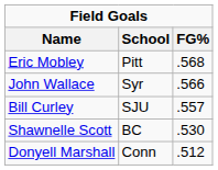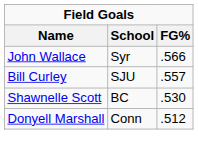 <table class="wikitable">
 <tr>
 <td colspan=3 style="text-align:center;"><strong>Field Goals</strong></td>
 </tr>
 <tr>
 <th>Name</th>
 <th>School</th>
 <th>FG%</th>
-</tr>
-<tr>
-<td><a href='#'>Eric Mobley</a></td>
-<td>Pitt</td>
-<td>.568</td>
 </tr>
 <tr>
 <td><a href='#'>John Wallace</a></td>
 <td>Syr</td>
 <td>.566</td>
 </tr>
 <tr>
 <td><a href='#'>Bill Curley</a></td>
 <td>SJU</td>
 <td>.557</td>
 </tr>
 <tr>
 <td><a href='#'>Shawnelle Scott</a></td>
 <td>BC</td>
 <td>.530</td>
 </tr>
 <tr>
 <td><a href='#'>Donyell Marshall</a></td>
 <td>Conn</td>
 <td>.512</td>
 </tr>
 </table>
